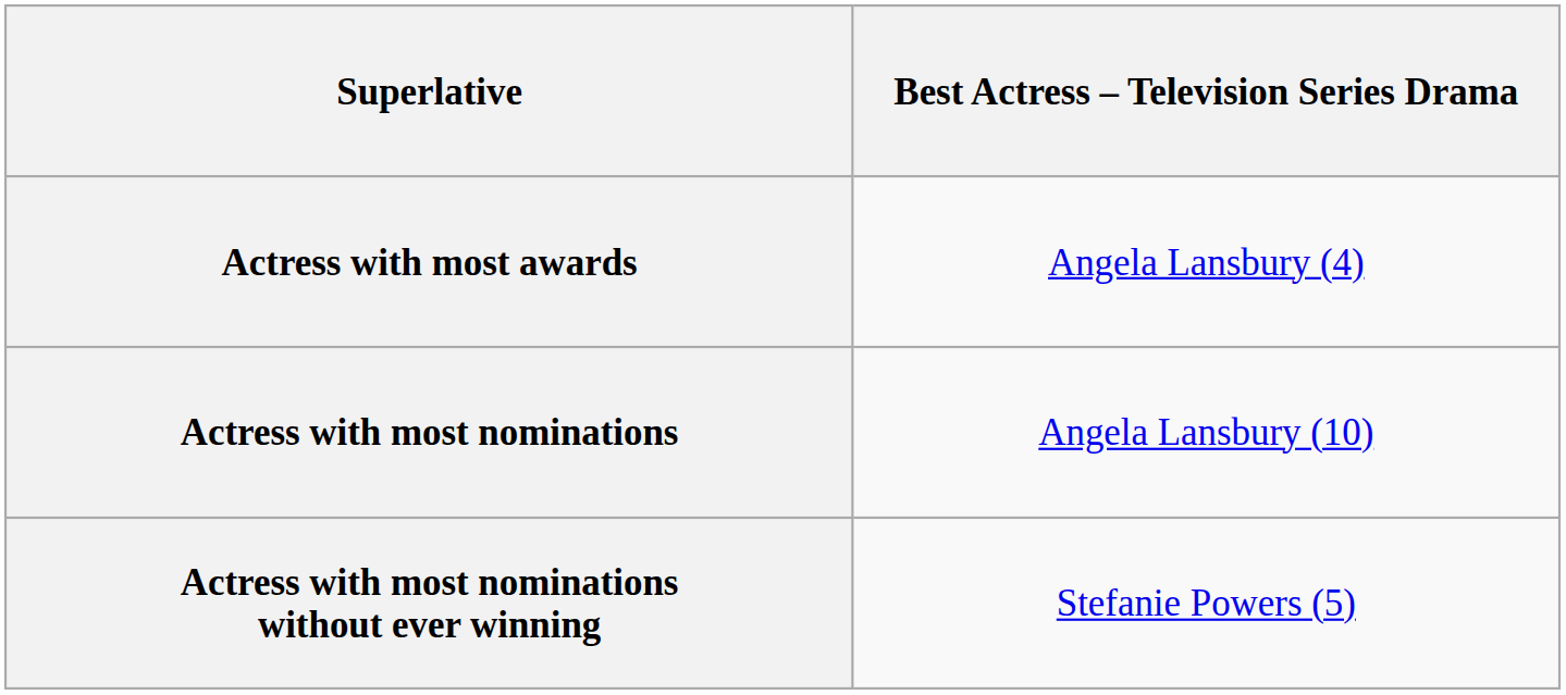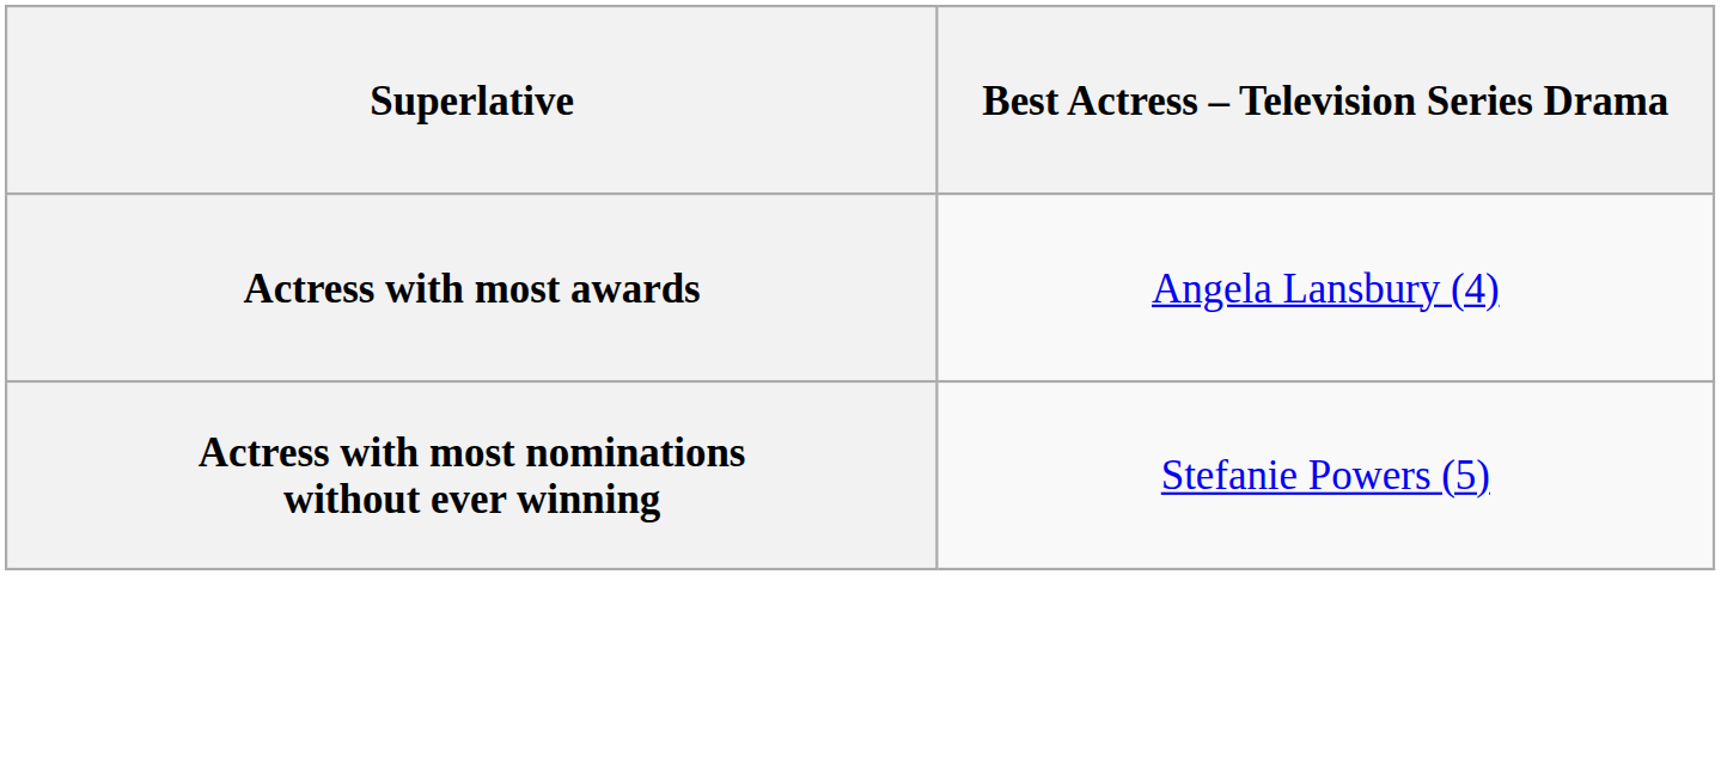 <table class="wikitable" style="text-align: center">
 <tr style="height:4.5em;">
 <th width="350">Superlative</th>
 <th width="290">Best Actress – Television Series Drama</th>
 </tr>
 <tr style="height:4.5em;">
 <th width="350">Actress with most awards</th>
 <td><a href='#'>Angela Lansbury (4)</a></td>
 </tr>
 <tr style="height:4.5em;">
-<th>Actress with most nominations</th>
-<td><a href='#'>Angela Lansbury (10)</a></td>
-</tr>
-<tr style="height:4.5em;">
 <th>Actress with most nominations <br> without ever winning</th>
 <td><a href='#'>Stefanie Powers (5)</a></td>
 </tr>
 </table>
